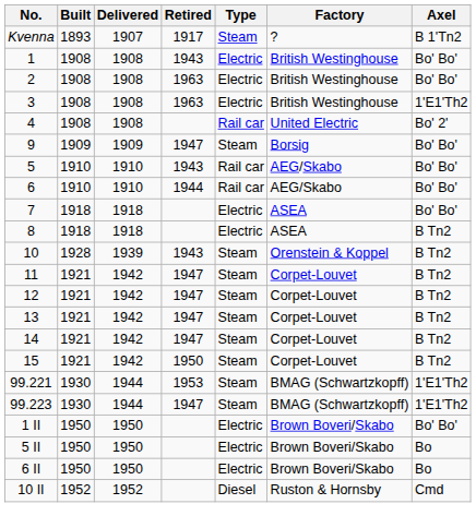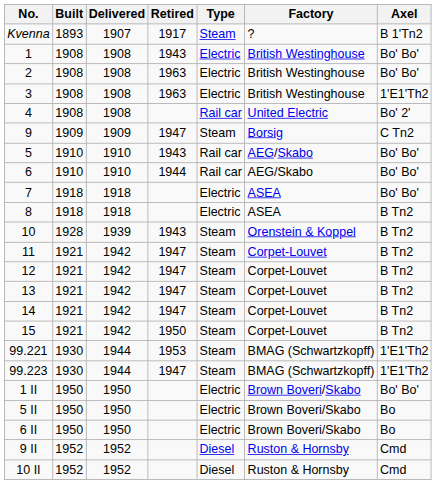 <table class="wikitable">
 <tr>
 <th>No.</th>
 <th>Built</th>
 <th>Delivered</th>
 <th>Retired</th>
 <th>Type</th>
 <th>Factory</th>
 <th>Axel</th>
 </tr>
 <tr>
 <td align="center"><em>Kvenna</em></td>
 <td align="center">1893</td>
 <td align="center">1907</td>
 <td align="center">1917</td>
 <td><a href='#'>Steam</a></td>
 <td>?</td>
 <td>B 1'Tn2</td>
 </tr>
 <tr>
 <td align="center">1</td>
 <td align="center">1908</td>
 <td align="center">1908</td>
 <td align="center">1943</td>
 <td><a href='#'>Electric</a></td>
 <td><a href='#'>British Westinghouse</a></td>
 <td>Bo' Bo'</td>
 </tr>
 <tr>
 <td align="center">2</td>
 <td align="center">1908</td>
 <td align="center">1908</td>
 <td align="center">1963</td>
 <td>Electric</td>
 <td>British Westinghouse</td>
 <td>Bo' Bo'</td>
 </tr>
 <tr>
 <td align="center">3</td>
 <td align="center">1908</td>
 <td align="center">1908</td>
 <td align="center">1963</td>
 <td>Electric</td>
 <td>British Westinghouse</td>
 <td>1'E1'Th2</td>
 </tr>
 <tr>
 <td align="center">4</td>
 <td align="center">1908</td>
 <td align="center">1908</td>
 <td align="center"></td>
 <td><a href='#'>Rail car</a></td>
 <td><a href='#'>United Electric</a></td>
 <td>Bo' 2'</td>
 </tr>
 <tr>
 <td align="center">9</td>
 <td align="center">1909</td>
 <td align="center">1909</td>
 <td align="center">1947</td>
 <td>Steam</td>
 <td><a href='#'>Borsig</a></td>
-<td>Bo' Bo'</td>
+<td>C Tn2</td>
 </tr>
 <tr>
 <td align="center">5</td>
 <td align="center">1910</td>
 <td align="center">1910</td>
 <td align="center">1943</td>
 <td>Rail car</td>
 <td><a href='#'>AEG</a>/<a href='#'>Skabo</a></td>
 <td>Bo' Bo'</td>
 </tr>
 <tr>
 <td align="center">6</td>
 <td align="center">1910</td>
 <td align="center">1910</td>
 <td align="center">1944</td>
 <td>Rail car</td>
 <td>AEG/Skabo</td>
 <td>Bo' Bo'</td>
 </tr>
 <tr>
 <td align="center">7</td>
 <td align="center">1918</td>
 <td align="center">1918</td>
 <td align="center"></td>
 <td>Electric</td>
 <td><a href='#'>ASEA</a></td>
 <td>Bo' Bo'</td>
 </tr>
 <tr>
 <td align="center">8</td>
 <td align="center">1918</td>
 <td align="center">1918</td>
 <td align="center"></td>
 <td>Electric</td>
 <td>ASEA</td>
 <td>B Tn2</td>
 </tr>
 <tr>
 <td align="center">10</td>
 <td align="center">1928</td>
 <td align="center">1939</td>
 <td align="center">1943</td>
 <td>Steam</td>
 <td><a href='#'>Orenstein & Koppel</a></td>
 <td>B Tn2</td>
 </tr>
 <tr>
 <td align="center">11</td>
 <td align="center">1921</td>
 <td align="center">1942</td>
 <td align="center">1947</td>
 <td>Steam</td>
 <td><a href='#'>Corpet-Louvet</a></td>
 <td>B Tn2</td>
 </tr>
 <tr>
 <td align="center">12</td>
 <td align="center">1921</td>
 <td align="center">1942</td>
 <td align="center">1947</td>
 <td>Steam</td>
 <td>Corpet-Louvet</td>
 <td>B Tn2</td>
 </tr>
 <tr>
 <td align="center">13</td>
 <td align="center">1921</td>
 <td align="center">1942</td>
 <td align="center">1947</td>
 <td>Steam</td>
 <td>Corpet-Louvet</td>
 <td>B Tn2</td>
 </tr>
 <tr>
 <td align="center">14</td>
 <td align="center">1921</td>
 <td align="center">1942</td>
 <td align="center">1947</td>
 <td>Steam</td>
 <td>Corpet-Louvet</td>
 <td>B Tn2</td>
 </tr>
 <tr>
 <td align="center">15</td>
 <td align="center">1921</td>
 <td align="center">1942</td>
 <td align="center">1950</td>
 <td>Steam</td>
 <td>Corpet-Louvet</td>
 <td>B Tn2</td>
 </tr>
 <tr>
 <td align="center">99.221</td>
 <td align="center">1930</td>
 <td align="center">1944</td>
 <td align="center">1953</td>
 <td>Steam</td>
 <td>BMAG (Schwartzkopff)</td>
 <td>1'E1'Th2</td>
 </tr>
 <tr>
 <td align="center">99.223</td>
 <td align="center">1930</td>
 <td align="center">1944</td>
 <td align="center">1947</td>
 <td>Steam</td>
 <td>BMAG (Schwartzkopff)</td>
 <td>1'E1'Th2</td>
 </tr>
 <tr>
 <td align="center">1 II</td>
 <td align="center">1950</td>
 <td align="center">1950</td>
 <td align="center"></td>
 <td>Electric</td>
 <td><a href='#'>Brown Boveri</a>/<a href='#'>Skabo</a></td>
 <td>Bo' Bo'</td>
 </tr>
 <tr>
 <td align="center">5 II</td>
 <td align="center">1950</td>
 <td align="center">1950</td>
 <td align="center"></td>
 <td>Electric</td>
 <td>Brown Boveri/Skabo</td>
 <td>Bo</td>
 </tr>
 <tr>
 <td align="center">6 II</td>
 <td align="center">1950</td>
 <td align="center">1950</td>
 <td align="center"></td>
 <td>Electric</td>
 <td>Brown Boveri/Skabo</td>
 <td>Bo</td>
 </tr>
 <tr>
+<td align="center">9 II</td>
+<td align="center">1952</td>
+<td align="center">1952</td>
+<td align="center"></td>
+<td><a href='#'>Diesel</a></td>
+<td><a href='#'>Ruston & Hornsby</a></td>
+<td>Cmd</td>
+</tr>
+<tr>
 <td align="center">10 II</td>
 <td align="center">1952</td>
 <td align="center">1952</td>
 <td align="center"></td>
 <td>Diesel</td>
 <td>Ruston & Hornsby</td>
 <td>Cmd</td>
 </tr>
 </table>
